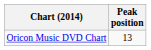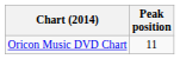 <table class="wikitable">
 <tr>
 <th align="left">Chart (2014)</th>
 <th align="left">Peak<br>position</th>
 </tr>
 <tr>
 <td align="left"><a href='#'>Oricon Music DVD Chart</a></td>
-<td align="center">13</td>
+<td align="center">11</td>
 </tr>
 </table>
